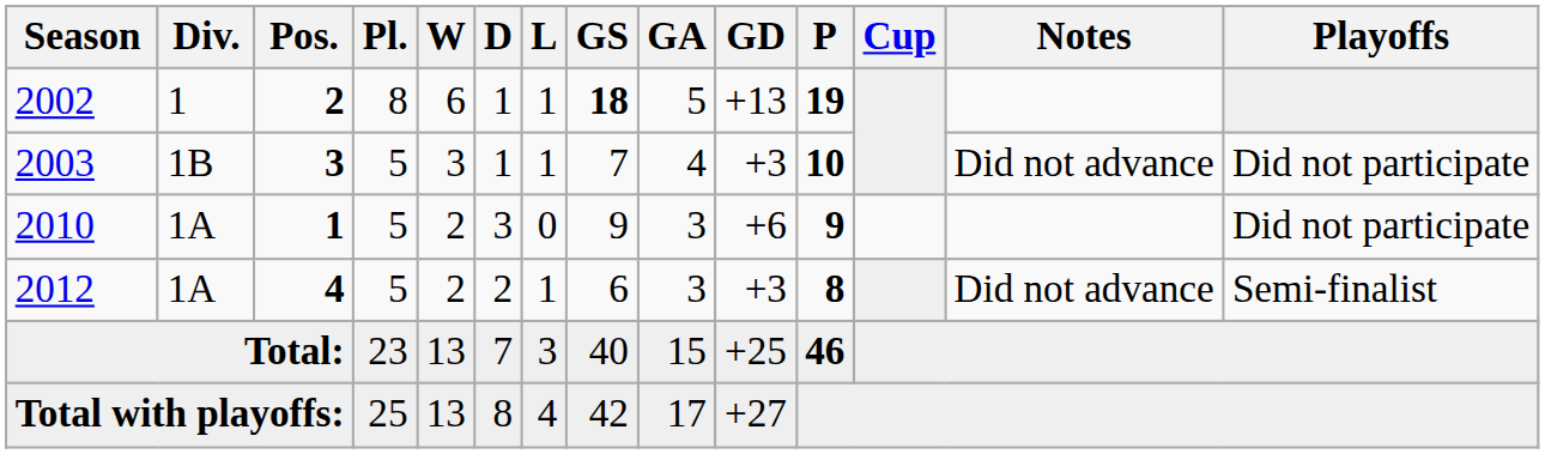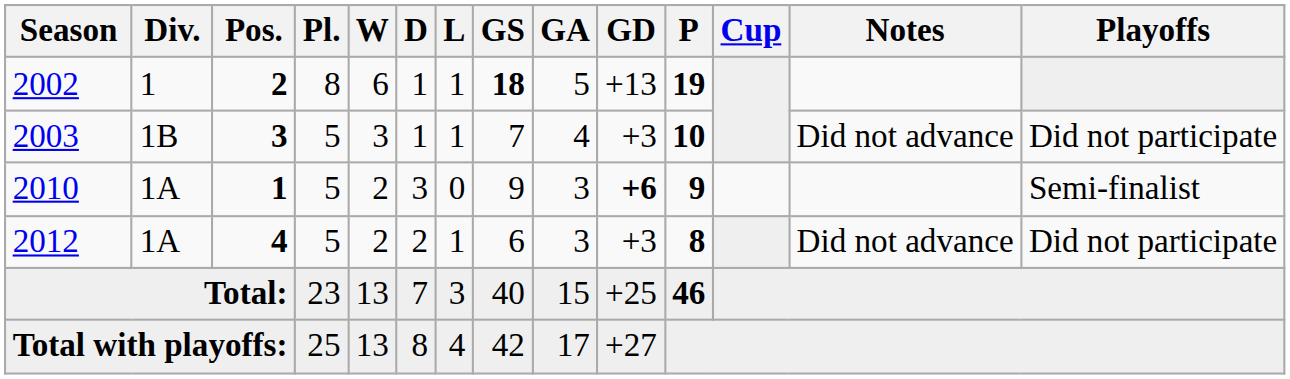 <table class="wikitable">
 <tr style="background:#efefef;">
 <th>Season</th>
 <th>Div.</th>
 <th>Pos.</th>
 <th>Pl.</th>
 <th>W</th>
 <th>D</th>
 <th>L</th>
 <th>GS</th>
 <th>GA</th>
 <th>GD</th>
 <th>P</th>
 <th><a href='#'>Cup</a></th>
 <th>Notes</th>
 <th>Playoffs</th>
 </tr>
 <tr>
 <td><a href='#'>2002</a></td>
 <td>1</td>
 <td align=right><strong>2</strong></td>
 <td align=right>8</td>
 <td align=right>6</td>
 <td align=right>1</td>
 <td align=right>1</td>
 <td align=right><strong>18</strong></td>
 <td align=right>5</td>
 <td align=right>+13</td>
 <td align=right><strong>19</strong></td>
 <td rowspan="2" bgcolor=#EFEFEF></td>
 <td></td>
 <td bgcolor=#EFEFEF></td>
 </tr>
 <tr>
 <td><a href='#'>2003</a></td>
 <td>1B</td>
 <td align=right><strong>3</strong></td>
 <td align=right>5</td>
 <td align=right>3</td>
 <td align=right>1</td>
 <td align=right>1</td>
 <td align=right>7</td>
 <td align=right>4</td>
 <td align=right>+3</td>
 <td align=right><strong>10</strong></td>
 <td>Did not advance</td>
 <td>Did not participate</td>
 </tr>
 <tr>
 <td><a href='#'>2010</a></td>
 <td>1A</td>
 <td align=right><strong>1</strong></td>
 <td align=right>5</td>
 <td align=right>2</td>
 <td align=right>3</td>
 <td align=right>0</td>
 <td align=right>9</td>
 <td align=right>3</td>
-<td align=right>+6</td>
+<td align=right><strong>+6</strong></td>
 <td align=right><strong>9</strong></td>
 <td></td>
 <td></td>
-<td>Did not participate</td>
+<td>Semi-finalist</td>
 </tr>
 <tr>
 <td><a href='#'>2012</a></td>
 <td>1A</td>
 <td align=right><strong>4</strong></td>
 <td align=right>5</td>
 <td align=right>2</td>
 <td align=right>2</td>
 <td align=right>1</td>
 <td align=right>6</td>
 <td align=right>3</td>
 <td align=right>+3</td>
 <td align=right><strong>8</strong></td>
 <td bgcolor=#EFEFEF></td>
 <td>Did not advance</td>
-<td>Semi-finalist</td>
+<td>Did not participate</td>
 </tr>
 <tr style="background:#efefef">
 <td align=right colspan=3><strong>Total:</strong></td>
 <td align=right>23</td>
 <td align=right>13</td>
 <td align=right>7</td>
 <td align=right>3</td>
 <td align=right>40</td>
 <td align=right>15</td>
 <td align=right>+25</td>
 <td align=right><strong>46</strong></td>
 <td colspan=3 bgcolor=#efefef></td>
 </tr>
 <tr style="background:#efefef">
 <td align=right colspan=3><strong>Total with playoffs:</strong></td>
 <td align=right>25</td>
 <td align=right>13</td>
 <td align=right>8</td>
 <td align=right>4</td>
 <td align=right>42</td>
 <td align=right>17</td>
 <td align=right>+27</td>
 <td colspan=4 bgcolor=#efefef></td>
 </tr>
 </table>
